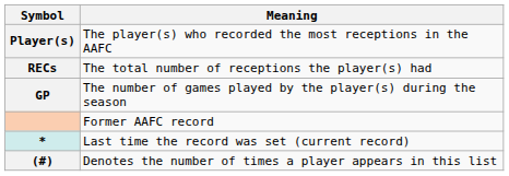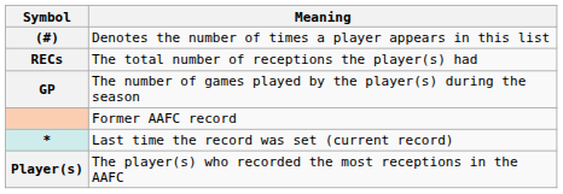 <table class="wikitable plainrowheaders" border="1">
 <tr>
 <th scope="col" style="width:75px">Symbol</th>
 <th scope="col" style="width:450px">Meaning</th>
 </tr>
 <tr>
-<th scope="row" style="text-align:center;"><strong>Player(s)</strong></th>
-<td>The player(s) who recorded the most receptions in the AAFC</td>
+<th scope="row" style="text-align:center;">(#)</th>
+<td>Denotes the number of times a player appears in this list</td>
 </tr>
 <tr>
 <th scope="row" style="text-align:center;"><strong>RECs</strong></th>
 <td>The total number of receptions the player(s) had</td>
 </tr>
 <tr>
 <th scope="row" style="text-align:center;"><strong>GP</strong></th>
 <td>The number of games played by the player(s) during the season</td>
 </tr>
 <tr>
 <th scope="row" style="text-align:center; background:#FBCEB1;"></th>
 <td>Former AAFC record</td>
 </tr>
 <tr>
 <th scope="row" style="text-align:center; background:#CFECEC;">*</th>
 <td>Last time the record was set (current record)</td>
 </tr>
 <tr>
-<th scope="row" style="text-align:center;">(#)</th>
-<td>Denotes the number of times a player appears in this list</td>
+<th scope="row" style="text-align:center;"><strong>Player(s)</strong></th>
+<td>The player(s) who recorded the most receptions in the AAFC</td>
 </tr>
 </table>
